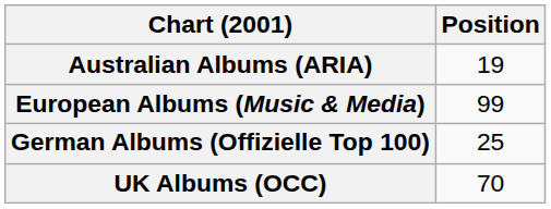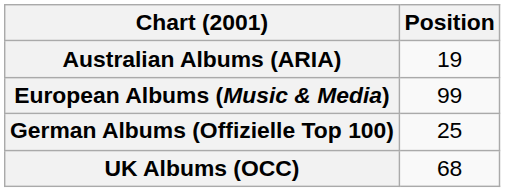 <table class="wikitable plainrowheaders sortable">
 <tr>
 <th>Chart (2001)</th>
 <th>Position</th>
 </tr>
 <tr>
 <th scope="row">Australian Albums (ARIA)</th>
 <td style="text-align:center;">19</td>
 </tr>
 <tr>
 <th scope="row">European Albums (<em>Music & Media</em>)</th>
 <td style="text-align:center;">99</td>
 </tr>
 <tr>
 <th scope="row">German Albums (Offizielle Top 100)</th>
 <td style="text-align:center;">25</td>
 </tr>
 <tr>
 <th scope="row">UK Albums (OCC)</th>
-<td style="text-align:center;">70</td>
+<td style="text-align:center;">68</td>
 </tr>
 </table>
